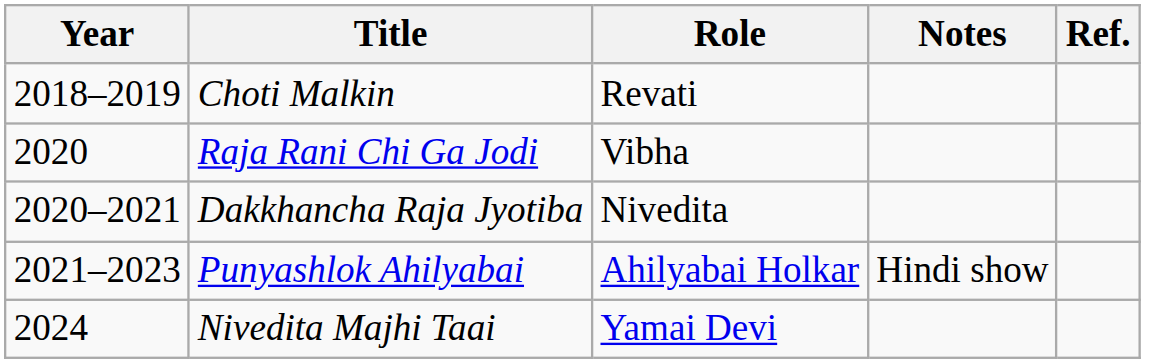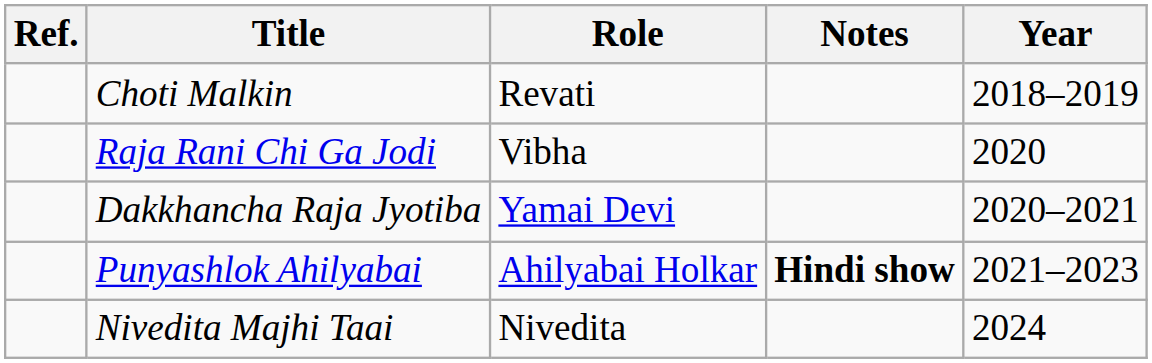 <table class="wikitable sortable">
 <tr style="text-align:center;">
-<th>Year</th>
+<th class="unsortable">Ref.</th>
 <th>Title</th>
 <th>Role</th>
 <th class="unsortable">Notes</th>
-<th class="unsortable">Ref.</th>
+<th>Year</th>
 </tr>
 <tr>
-<td>2018–2019</td>
+<td></td>
 <td><em>Choti Malkin</em></td>
 <td>Revati</td>
 <td></td>
-<td></td>
+<td>2018–2019</td>
 </tr>
 <tr>
-<td>2020</td>
+<td></td>
 <td><em><a href='#'>Raja Rani Chi Ga Jodi</a></em></td>
 <td>Vibha</td>
 <td></td>
-<td></td>
+<td>2020</td>
 </tr>
 <tr>
+<td></td>
+<td><em>Dakkhancha Raja Jyotiba</em></td>
+<td><a href='#'>Yamai Devi</a></td>
+<td></td>
 <td>2020–2021</td>
-<td><em>Dakkhancha Raja Jyotiba</em></td>
+</tr>
+<tr>
+<td></td>
+<td><em><a href='#'>Punyashlok Ahilyabai</a></em></td>
+<td><a href='#'>Ahilyabai Holkar</a></td>
+<td><strong>Hindi show</strong></td>
+<td>2021–2023</td>
+</tr>
+<tr>
+<td></td>
+<td><em>Nivedita Majhi Taai</em></td>
 <td>Nivedita</td>
 <td></td>
-<td></td>
-</tr>
-<tr>
-<td>2021–2023</td>
-<td><em><a href='#'>Punyashlok Ahilyabai</a></em></td>
-<td><a href='#'>Ahilyabai Holkar</a></td>
-<td>Hindi show</td>
-<td></td>
-</tr>
-<tr>
 <td>2024</td>
-<td><em>Nivedita Majhi Taai</em></td>
-<td><a href='#'>Yamai Devi</a></td>
-<td></td>
-<td></td>
 </tr>
 </table>
